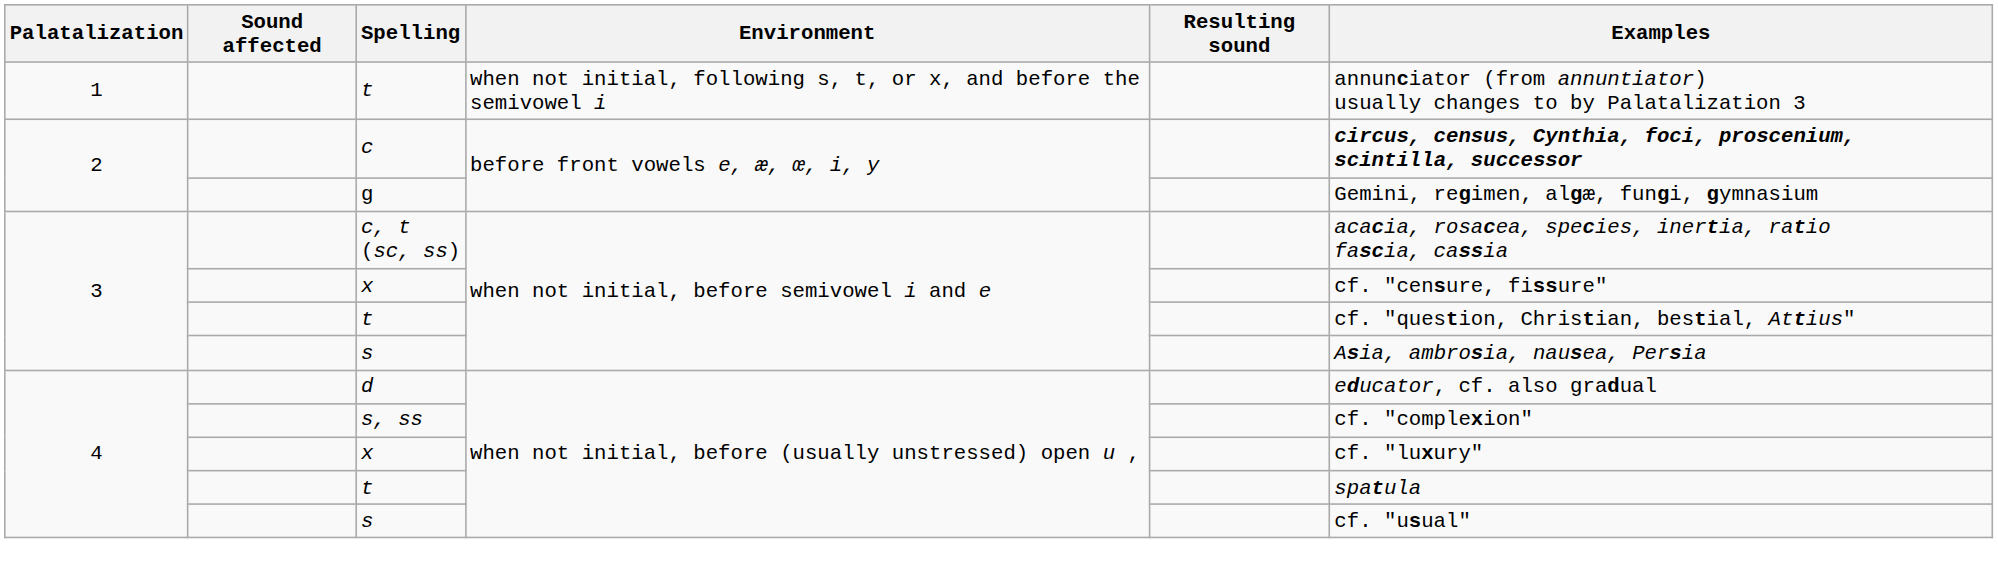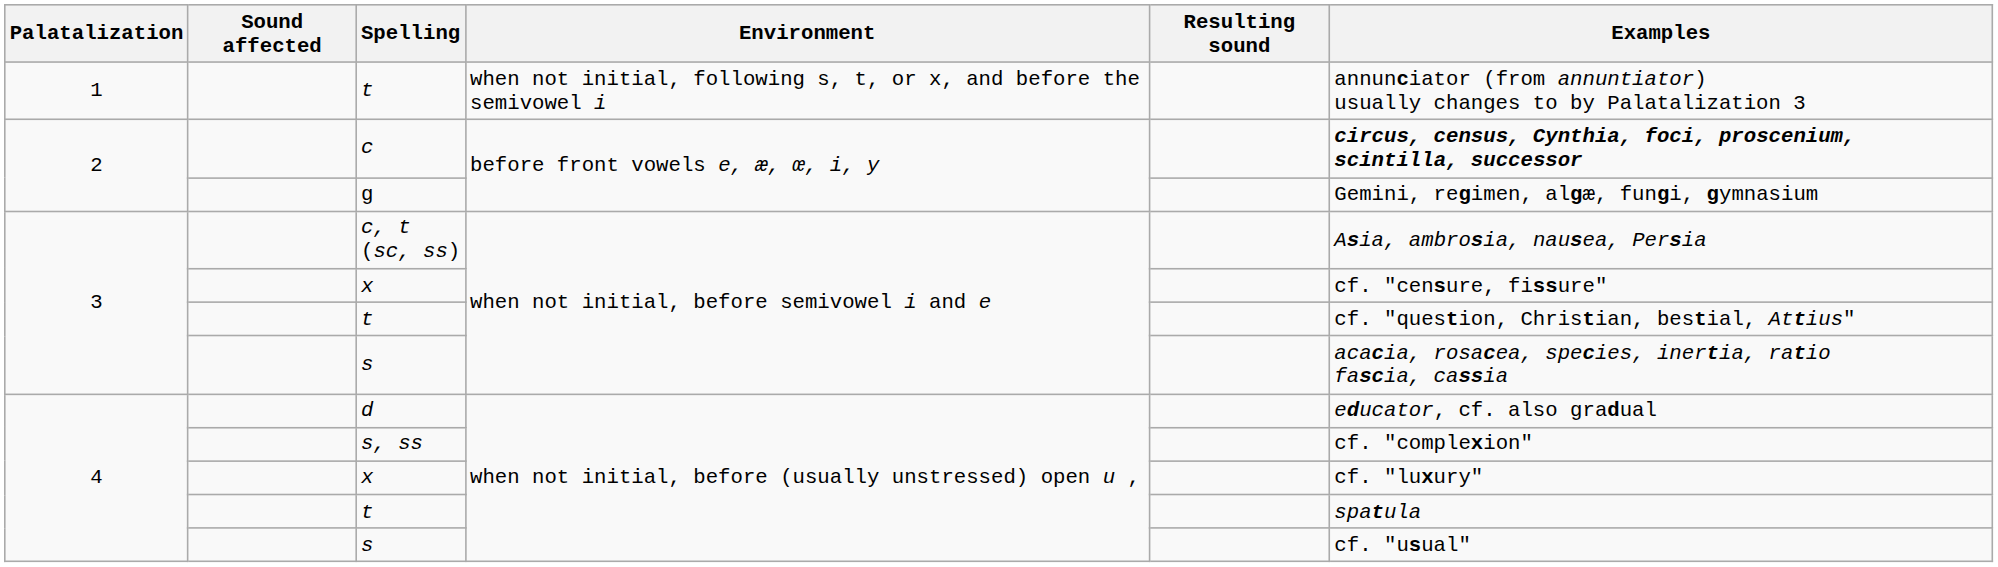 <table class="wikitable">
 <tr>
 <th>Palatalization</th>
 <th>Sound affected</th>
 <th>Spelling</th>
 <th>Environment</th>
 <th>Resulting sound</th>
 <th>Examples</th>
 </tr>
 <tr>
 <td align="center">1</td>
 <td></td>
 <td><em>t</em></td>
 <td>when not initial, following s, t, or x, and before the semivowel <em>i</em></td>
 <td></td>
 <td>annun<strong>c</strong>iator (from <em>annuntiator</em>) <br> usually changes to  by Palatalization 3</td>
 </tr>
 <tr>
 <td rowspan="2" align="center">2</td>
 <td></td>
 <td><em>c</em></td>
 <td rowspan="2">before front vowels <em>e, æ, œ, i, y</em></td>
 <td></td>
 <td><strong><em>c<strong>ircus, </strong>c<strong>ensus, </strong>C<strong>ynthia, fo</strong>c<strong>i, pros</strong>c<strong>enium, s</strong>c<strong>intilla, suc</strong>c<strong>essor<em></td>
 </tr>
 <tr>
 <td></td>
 <td></em>g<em></td>
 <td></td>
 <td></em></strong>G</strong>emini, re<strong>g</strong>imen, al<strong>g</strong>æ, fun<strong>g</strong>i, <strong>g</strong>ymnasium</em></td>
 </tr>
 <tr>
 <td rowspan="4" align="center">3</td>
 <td></td>
 <td><em>c, t</em><br>(<em>sc, ss</em>)</td>
 <td rowspan="4">when not initial, before semivowel <em>i</em> and <em>e</em></td>
 <td></td>
-<td><em>aca<strong>c</strong>ia, rosa<strong>c</strong>ea, spe<strong>c</strong>ies, iner<strong>t</strong>ia, ra<strong>t</strong>io</em> <br><em>fa<strong>sc</strong>ia, ca<strong>ss</strong>ia</em></td>
+<td><em>A<strong>s</strong>ia, ambro<strong>s</strong>ia, nau<strong>s</strong>ea, Per<strong>s</strong>ia</em></td>
 </tr>
 <tr>
 <td></td>
 <td><em>x</em></td>
 <td></td>
 <td>cf. "cen<strong>s</strong>ure, fi<strong>ss</strong>ure"</td>
 </tr>
 <tr>
 <td></td>
 <td><em>t</em></td>
 <td></td>
 <td>cf. "ques<strong>t</strong>ion, Chris<strong>t</strong>ian, bes<strong>t</strong>ial, <em>At<strong>t</strong>ius</em>"</td>
 </tr>
 <tr>
 <td></td>
 <td><em>s</em></td>
 <td></td>
-<td><em>A<strong>s</strong>ia, ambro<strong>s</strong>ia, nau<strong>s</strong>ea, Per<strong>s</strong>ia</em></td>
+<td><em>aca<strong>c</strong>ia, rosa<strong>c</strong>ea, spe<strong>c</strong>ies, iner<strong>t</strong>ia, ra<strong>t</strong>io</em> <br><em>fa<strong>sc</strong>ia, ca<strong>ss</strong>ia</em></td>
 </tr>
 <tr>
 <td rowspan="5" align="center">4</td>
 <td></td>
 <td><em>d</em></td>
 <td rowspan="5">when not initial, before (usually unstressed) open <em>u</em> , </td>
 <td></td>
 <td><em>e<strong>d</strong>ucator</em>, cf. also gra<strong>d</strong>ual</td>
 </tr>
 <tr>
 <td></td>
 <td><em>s, ss</em></td>
 <td></td>
 <td>cf. "comple<strong>x</strong>ion"</td>
 </tr>
 <tr>
 <td></td>
 <td><em>x</em></td>
 <td></td>
 <td>cf. "lu<strong>x</strong>ury"</td>
 </tr>
 <tr>
 <td></td>
 <td><em>t</em></td>
 <td></td>
 <td><em>spa<strong>t</strong>ula</em></td>
 </tr>
 <tr>
 <td></td>
 <td><em>s</em></td>
 <td></td>
 <td>cf. "u<strong>s</strong>ual"</td>
 </tr>
 </table>
